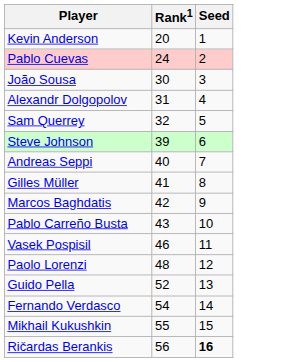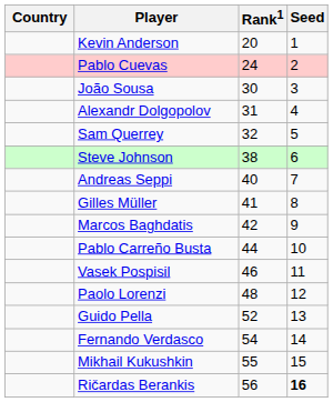 <table class="wikitable">
 <tr>
+<th width="70">Country</th>
 <th width="175">Player</th>
 <th>Rank<sup>1</sup></th>
 <th>Seed</th>
 </tr>
 <tr>
+<td></td>
 <td><a href='#'>Kevin Anderson</a></td>
 <td>20</td>
 <td>1</td>
 </tr>
 <tr style="background:#fcc;">
+<td></td>
 <td><a href='#'>Pablo Cuevas</a></td>
 <td>24</td>
 <td>2</td>
 </tr>
 <tr>
+<td></td>
 <td><a href='#'>João Sousa</a></td>
 <td>30</td>
 <td>3</td>
 </tr>
 <tr>
+<td></td>
 <td><a href='#'>Alexandr Dolgopolov</a></td>
 <td>31</td>
 <td>4</td>
 </tr>
 <tr>
+<td></td>
 <td><a href='#'>Sam Querrey</a></td>
 <td>32</td>
 <td>5</td>
 </tr>
 <tr style="background:#cfc;">
+<td></td>
 <td><a href='#'>Steve Johnson</a></td>
-<td>39</td>
+<td>38</td>
 <td>6</td>
 </tr>
 <tr>
+<td></td>
 <td><a href='#'>Andreas Seppi</a></td>
 <td>40</td>
 <td>7</td>
 </tr>
 <tr>
+<td></td>
 <td><a href='#'>Gilles Müller</a></td>
 <td>41</td>
 <td>8</td>
 </tr>
 <tr>
+<td></td>
 <td><a href='#'>Marcos Baghdatis</a></td>
 <td>42</td>
 <td>9</td>
 </tr>
 <tr>
+<td></td>
 <td><a href='#'>Pablo Carreño Busta</a></td>
-<td>43</td>
+<td>44</td>
 <td>10</td>
 </tr>
 <tr>
+<td></td>
 <td><a href='#'>Vasek Pospisil</a></td>
 <td>46</td>
 <td>11</td>
 </tr>
 <tr>
+<td></td>
 <td><a href='#'>Paolo Lorenzi</a></td>
 <td>48</td>
 <td>12</td>
 </tr>
 <tr>
+<td></td>
 <td><a href='#'>Guido Pella</a></td>
 <td>52</td>
 <td>13</td>
 </tr>
 <tr>
+<td></td>
 <td><a href='#'>Fernando Verdasco</a></td>
 <td>54</td>
 <td>14</td>
 </tr>
 <tr>
+<td></td>
 <td><a href='#'>Mikhail Kukushkin</a></td>
 <td>55</td>
 <td>15</td>
 </tr>
 <tr>
+<td></td>
 <td><a href='#'>Ričardas Berankis</a></td>
 <td>56</td>
 <td><strong>16</strong></td>
 </tr>
 </table>
